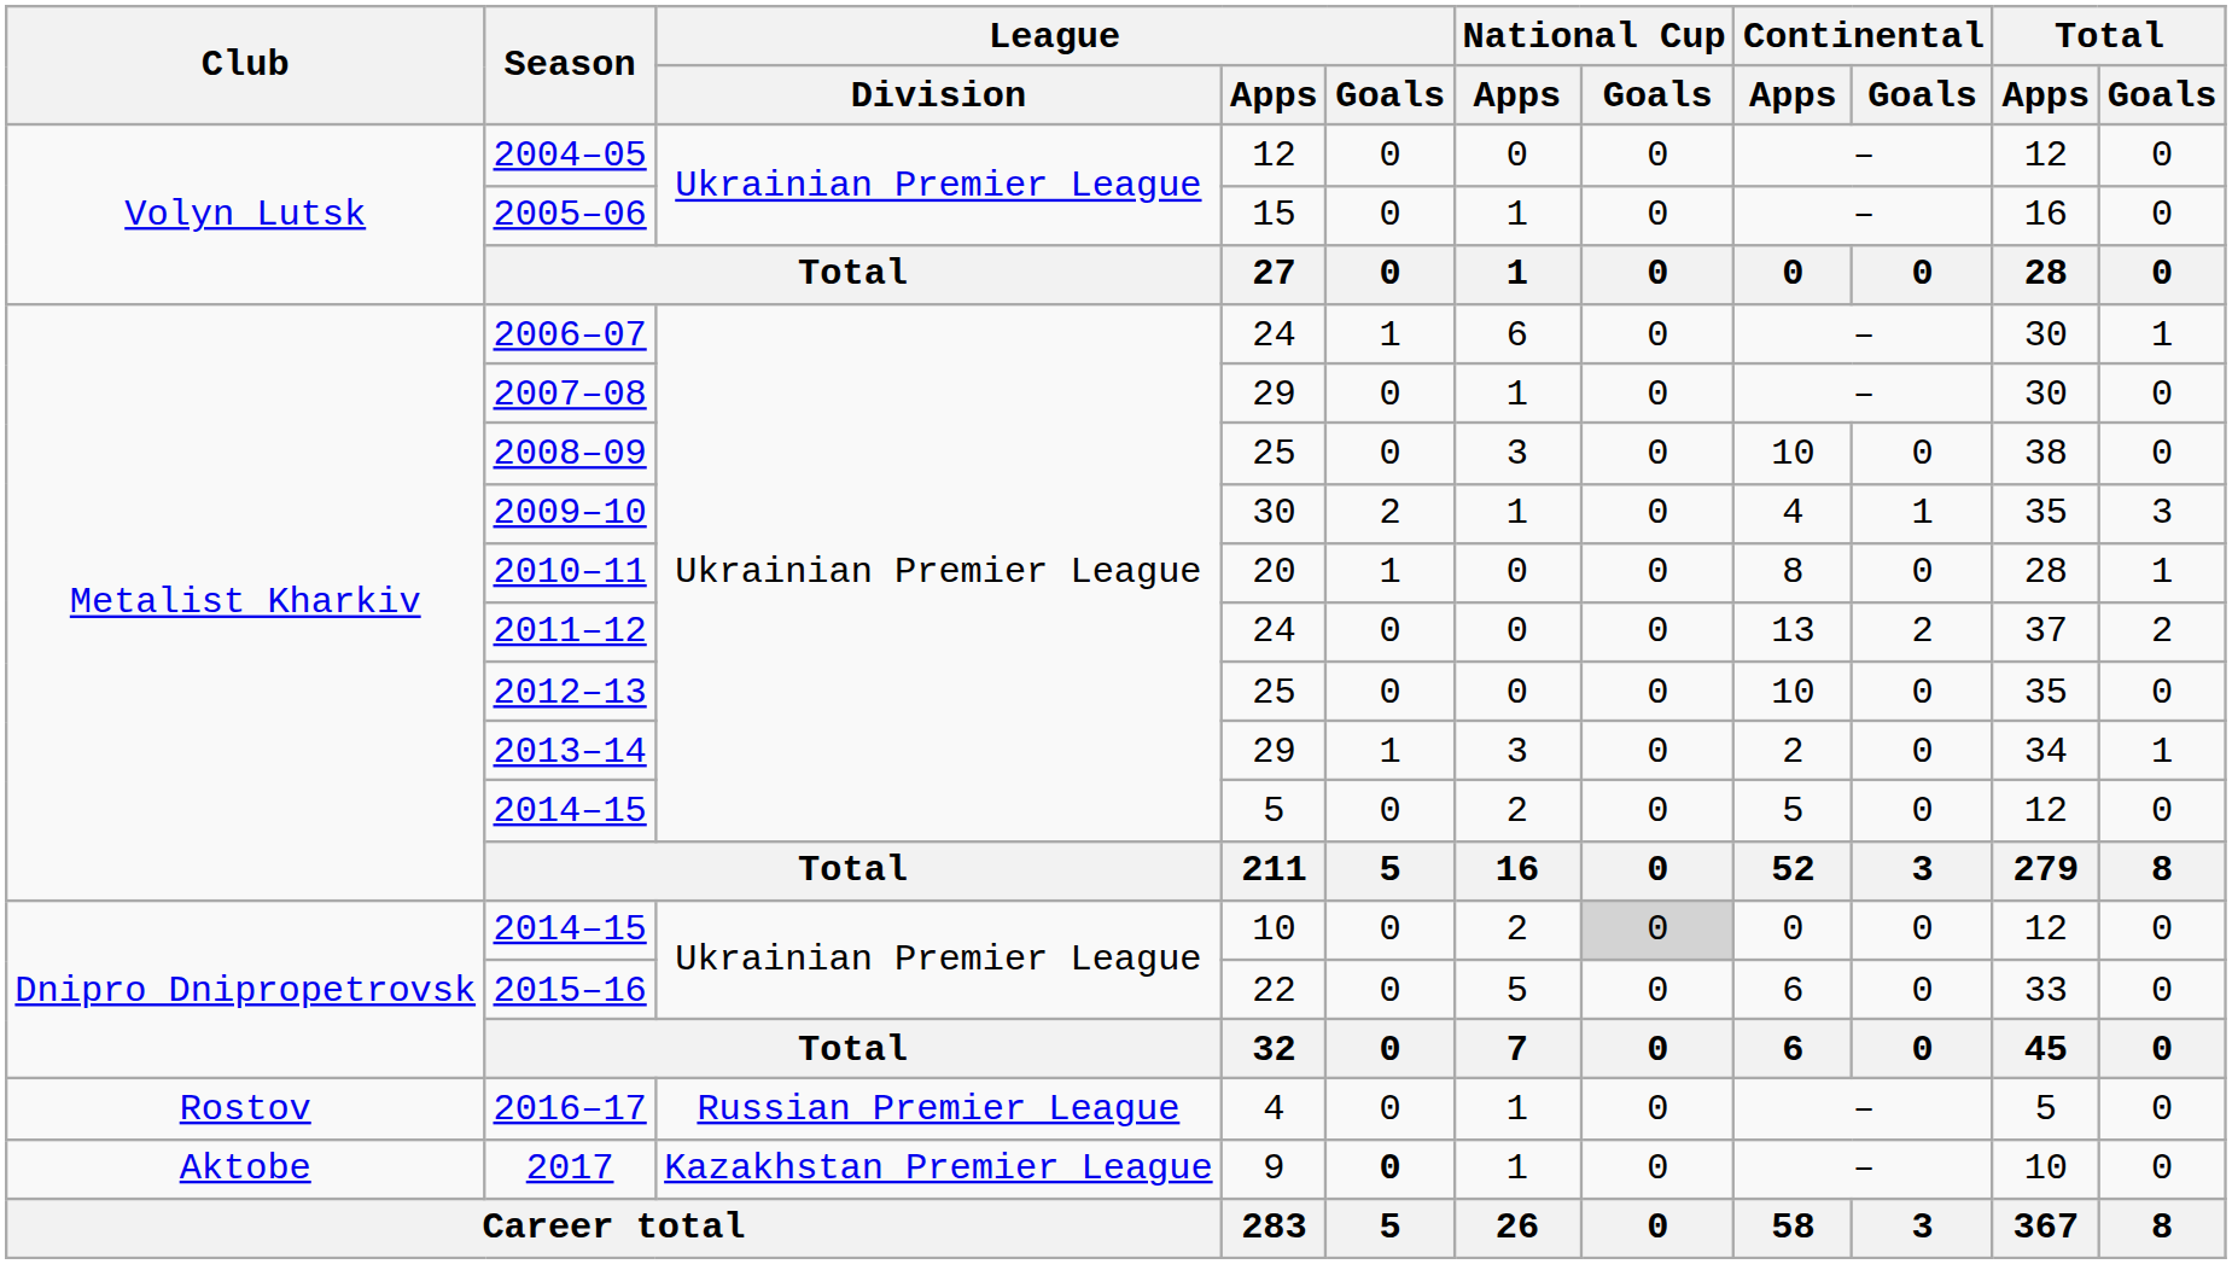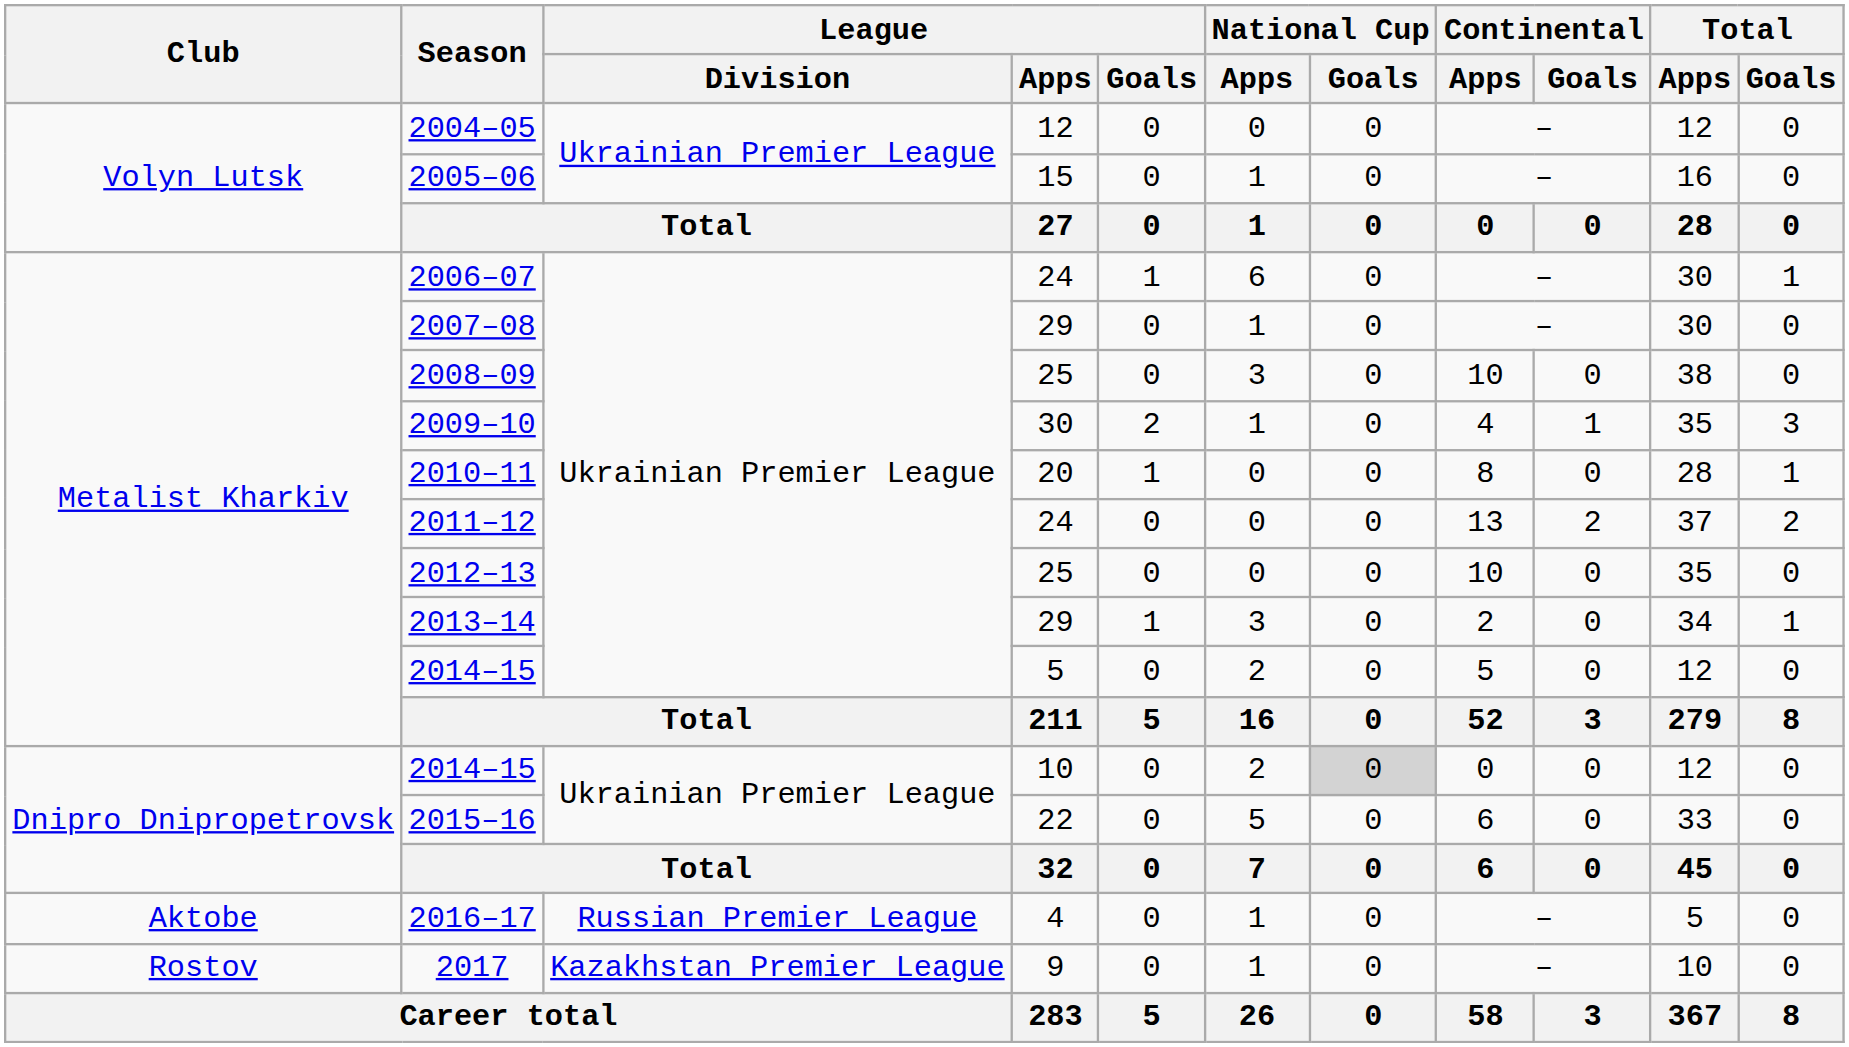 <table class="wikitable" style="text-align:center">
 <tr>
 <th rowspan="2">Club</th>
 <th rowspan="2">Season</th>
 <th colspan="3">League</th>
 <th colspan="2">National Cup</th>
 <th colspan="2">Continental</th>
 <th colspan="2">Total</th>
 </tr>
 <tr>
 <th>Division</th>
 <th>Apps</th>
 <th>Goals</th>
 <th>Apps</th>
 <th>Goals</th>
 <th>Apps</th>
 <th>Goals</th>
 <th>Apps</th>
 <th>Goals</th>
 </tr>
 <tr>
 <td rowspan="3"><a href='#'>Volyn Lutsk</a></td>
 <td><a href='#'>2004–05</a></td>
 <td rowspan="2"><a href='#'>Ukrainian Premier League</a></td>
 <td>12</td>
 <td>0</td>
 <td>0</td>
 <td>0</td>
 <td colspan="2">–</td>
 <td>12</td>
 <td>0</td>
 </tr>
 <tr>
 <td><a href='#'>2005–06</a></td>
 <td>15</td>
 <td>0</td>
 <td>1</td>
 <td>0</td>
 <td colspan="2">–</td>
 <td>16</td>
 <td>0</td>
 </tr>
 <tr>
 <th colspan="2">Total</th>
 <th>27</th>
 <th>0</th>
 <th>1</th>
 <th>0</th>
 <th>0</th>
 <th>0</th>
 <th>28</th>
 <th>0</th>
 </tr>
 <tr>
 <td rowspan="10"><a href='#'>Metalist Kharkiv</a></td>
 <td><a href='#'>2006–07</a></td>
 <td rowspan="9">Ukrainian Premier League</td>
 <td>24</td>
 <td>1</td>
 <td>6</td>
 <td>0</td>
 <td colspan="2">–</td>
 <td>30</td>
 <td>1</td>
 </tr>
 <tr>
 <td><a href='#'>2007–08</a></td>
 <td>29</td>
 <td>0</td>
 <td>1</td>
 <td>0</td>
 <td colspan="2">–</td>
 <td>30</td>
 <td>0</td>
 </tr>
 <tr>
 <td><a href='#'>2008–09</a></td>
 <td>25</td>
 <td>0</td>
 <td>3</td>
 <td>0</td>
 <td>10</td>
 <td>0</td>
 <td>38</td>
 <td>0</td>
 </tr>
 <tr>
 <td><a href='#'>2009–10</a></td>
 <td>30</td>
 <td>2</td>
 <td>1</td>
 <td>0</td>
 <td>4</td>
 <td>1</td>
 <td>35</td>
 <td>3</td>
 </tr>
 <tr>
 <td><a href='#'>2010–11</a></td>
 <td>20</td>
 <td>1</td>
 <td>0</td>
 <td>0</td>
 <td>8</td>
 <td>0</td>
 <td>28</td>
 <td>1</td>
 </tr>
 <tr>
 <td><a href='#'>2011–12</a></td>
 <td>24</td>
 <td>0</td>
 <td>0</td>
 <td>0</td>
 <td>13</td>
 <td>2</td>
 <td>37</td>
 <td>2</td>
 </tr>
 <tr>
 <td><a href='#'>2012–13</a></td>
 <td>25</td>
 <td>0</td>
 <td>0</td>
 <td>0</td>
 <td>10</td>
 <td>0</td>
 <td>35</td>
 <td>0</td>
 </tr>
 <tr>
 <td><a href='#'>2013–14</a></td>
 <td>29</td>
 <td>1</td>
 <td>3</td>
 <td>0</td>
 <td>2</td>
 <td>0</td>
 <td>34</td>
 <td>1</td>
 </tr>
 <tr>
 <td><a href='#'>2014–15</a></td>
 <td>5</td>
 <td>0</td>
 <td>2</td>
 <td>0</td>
 <td>5</td>
 <td>0</td>
 <td>12</td>
 <td>0</td>
 </tr>
 <tr>
 <th colspan="2">Total</th>
 <th>211</th>
 <th>5</th>
 <th>16</th>
 <th>0</th>
 <th>52</th>
 <th>3</th>
 <th>279</th>
 <th>8</th>
 </tr>
 <tr>
 <td rowspan="3"><a href='#'>Dnipro Dnipropetrovsk</a></td>
 <td><a href='#'>2014–15</a></td>
 <td rowspan="2">Ukrainian Premier League</td>
 <td>10</td>
 <td>0</td>
 <td>2</td>
 <td style="background: lightgrey;">0</td>
 <td>0</td>
 <td>0</td>
 <td>12</td>
 <td>0</td>
 </tr>
 <tr>
 <td><a href='#'>2015–16</a></td>
 <td>22</td>
 <td>0</td>
 <td>5</td>
 <td>0</td>
 <td>6</td>
 <td>0</td>
 <td>33</td>
 <td>0</td>
 </tr>
 <tr>
 <th colspan="2">Total</th>
 <th>32</th>
 <th>0</th>
 <th>7</th>
 <th>0</th>
 <th>6</th>
 <th>0</th>
 <th>45</th>
 <th>0</th>
 </tr>
 <tr>
-<td><a href='#'>Rostov</a></td>
+<td><a href='#'>Aktobe</a></td>
 <td><a href='#'>2016–17</a></td>
 <td><a href='#'>Russian Premier League</a></td>
 <td>4</td>
 <td>0</td>
 <td>1</td>
 <td>0</td>
 <td colspan="2">–</td>
 <td>5</td>
 <td>0</td>
 </tr>
 <tr>
-<td><a href='#'>Aktobe</a></td>
+<td><a href='#'>Rostov</a></td>
 <td><a href='#'>2017</a></td>
 <td><a href='#'>Kazakhstan Premier League</a></td>
 <td>9</td>
-<td><strong>0</strong></td>
+<td>0</td>
 <td>1</td>
 <td>0</td>
 <td colspan="2">–</td>
 <td>10</td>
 <td>0</td>
 </tr>
 <tr>
 <th colspan="3">Career total</th>
 <th>283</th>
 <th>5</th>
 <th>26</th>
 <th>0</th>
 <th>58</th>
 <th>3</th>
 <th>367</th>
 <th>8</th>
 </tr>
 </table>
